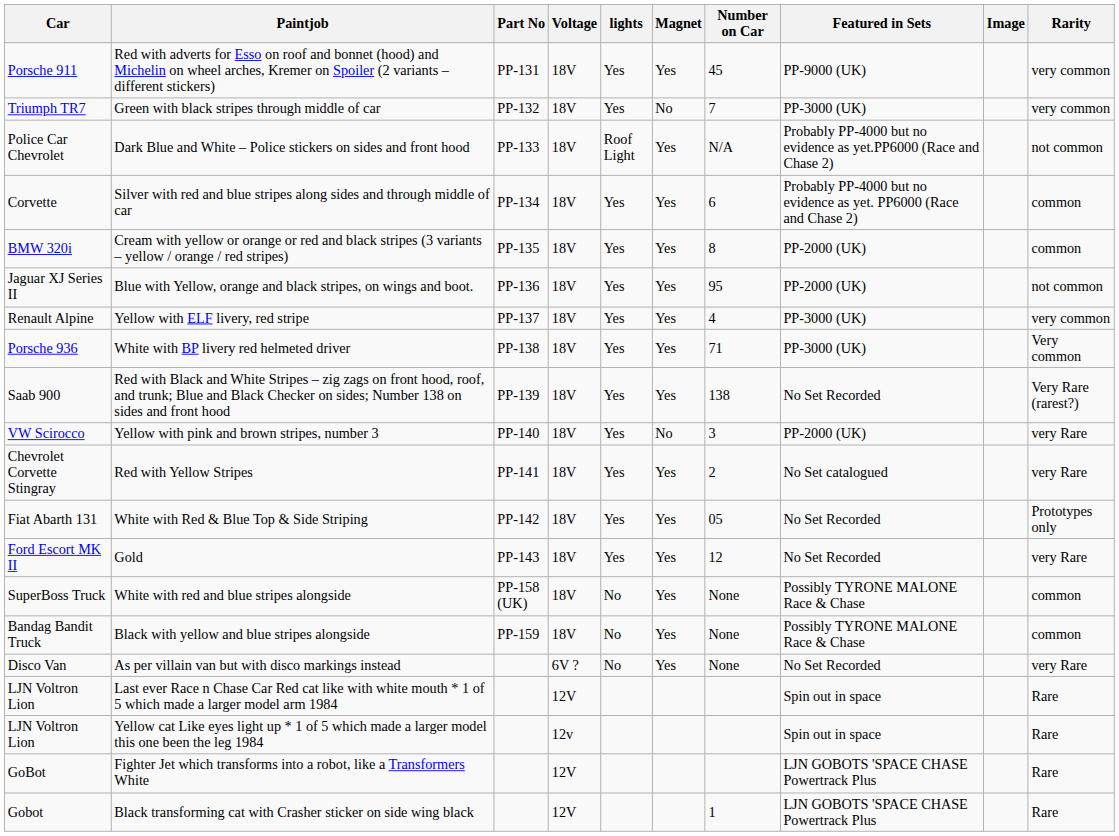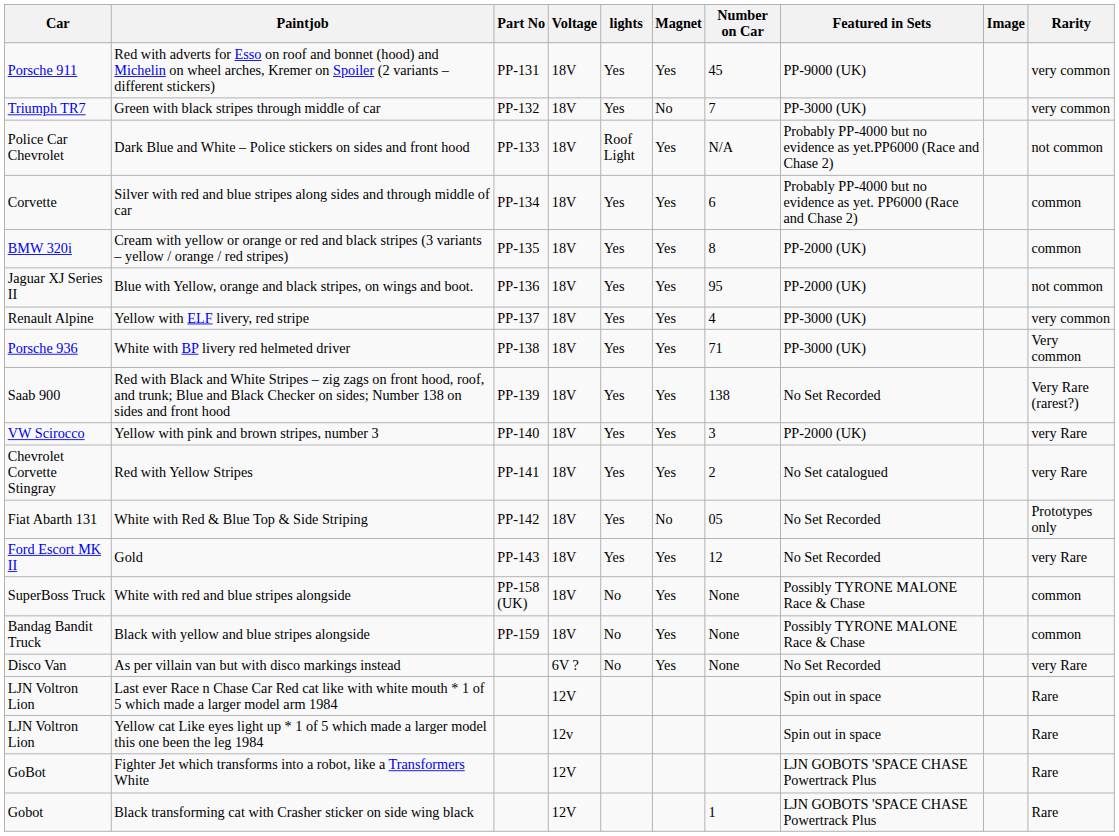 <table class="wikitable">
 <tr>
 <th>Car</th>
 <th>Paintjob</th>
 <th>Part No</th>
 <th>Voltage</th>
 <th>lights</th>
 <th>Magnet</th>
 <th>Number on Car</th>
 <th>Featured in Sets</th>
 <th>Image</th>
 <th>Rarity</th>
 </tr>
 <tr>
 <td><a href='#'>Porsche 911</a></td>
 <td>Red with adverts for <a href='#'>Esso</a> on roof and bonnet (hood) and <a href='#'>Michelin</a> on wheel arches, Kremer on <a href='#'>Spoiler</a> (2 variants – different stickers)</td>
 <td>PP-131</td>
 <td>18V</td>
 <td>Yes</td>
 <td>Yes</td>
 <td>45</td>
 <td>PP-9000 (UK)</td>
 <td></td>
 <td>very common</td>
 </tr>
 <tr>
 <td><a href='#'>Triumph TR7</a></td>
 <td>Green with black stripes through middle of car</td>
 <td>PP-132</td>
 <td>18V</td>
 <td>Yes</td>
 <td>No</td>
 <td>7</td>
 <td>PP-3000 (UK)</td>
 <td></td>
 <td>very common</td>
 </tr>
 <tr>
 <td>Police Car Chevrolet</td>
 <td>Dark Blue and White – Police stickers on sides and front hood</td>
 <td>PP-133</td>
 <td>18V</td>
 <td>Roof Light</td>
 <td>Yes</td>
 <td>N/A</td>
 <td>Probably PP-4000 but no evidence as yet.PP6000 (Race and Chase 2)</td>
 <td></td>
 <td>not common</td>
 </tr>
 <tr>
 <td>Corvette</td>
 <td>Silver with red and blue stripes along sides and through middle of car</td>
 <td>PP-134</td>
 <td>18V</td>
 <td>Yes</td>
 <td>Yes</td>
 <td>6</td>
 <td>Probably PP-4000 but no evidence as yet. PP6000 (Race and Chase 2)</td>
 <td></td>
 <td>common</td>
 </tr>
 <tr>
 <td><a href='#'>BMW 320i</a></td>
 <td>Cream with yellow or orange or red and black stripes (3 variants – yellow / orange / red stripes)</td>
 <td>PP-135</td>
 <td>18V</td>
 <td>Yes</td>
 <td>Yes</td>
 <td>8</td>
 <td>PP-2000 (UK)</td>
 <td></td>
 <td>common</td>
 </tr>
 <tr>
 <td>Jaguar XJ Series II</td>
 <td>Blue with Yellow, orange and black stripes, on wings and boot.</td>
 <td>PP-136</td>
 <td>18V</td>
 <td>Yes</td>
 <td>Yes</td>
 <td>95</td>
 <td>PP-2000 (UK)</td>
 <td></td>
 <td>not common</td>
 </tr>
 <tr>
 <td>Renault Alpine</td>
 <td>Yellow with <a href='#'>ELF</a> livery, red stripe</td>
 <td>PP-137</td>
 <td>18V</td>
 <td>Yes</td>
 <td>Yes</td>
 <td>4</td>
 <td>PP-3000 (UK)</td>
 <td></td>
 <td>very common</td>
 </tr>
 <tr>
 <td><a href='#'>Porsche 936</a></td>
 <td>White with <a href='#'>BP</a> livery red helmeted driver</td>
 <td>PP-138</td>
 <td>18V</td>
 <td>Yes</td>
 <td>Yes</td>
 <td>71</td>
 <td>PP-3000 (UK)</td>
 <td></td>
 <td>Very common</td>
 </tr>
 <tr>
 <td>Saab 900</td>
 <td>Red with Black and White Stripes – zig zags on front hood, roof, and trunk; Blue and Black Checker on sides; Number 138 on sides and front hood</td>
 <td>PP-139</td>
 <td>18V</td>
 <td>Yes</td>
 <td>Yes</td>
 <td>138</td>
 <td>No Set Recorded</td>
 <td></td>
 <td>Very Rare (rarest?)</td>
 </tr>
 <tr>
 <td><a href='#'>VW Scirocco</a></td>
 <td>Yellow with pink and brown stripes, number 3</td>
 <td>PP-140</td>
 <td>18V</td>
 <td>Yes</td>
-<td>No</td>
+<td>Yes</td>
 <td>3</td>
 <td>PP-2000 (UK)</td>
 <td></td>
 <td>very Rare</td>
 </tr>
 <tr>
 <td>Chevrolet Corvette Stingray</td>
 <td>Red with Yellow Stripes</td>
 <td>PP-141</td>
 <td>18V</td>
 <td>Yes</td>
 <td>Yes</td>
 <td>2</td>
 <td>No Set catalogued</td>
 <td></td>
 <td>very Rare</td>
 </tr>
 <tr>
 <td>Fiat Abarth 131</td>
 <td>White with Red & Blue Top & Side Striping</td>
 <td>PP-142</td>
 <td>18V</td>
 <td>Yes</td>
-<td>Yes</td>
+<td>No</td>
 <td>05</td>
 <td>No Set Recorded</td>
 <td></td>
 <td>Prototypes only</td>
 </tr>
 <tr>
 <td><a href='#'>Ford Escort MK II</a></td>
 <td>Gold</td>
 <td>PP-143</td>
 <td>18V</td>
 <td>Yes</td>
 <td>Yes</td>
 <td>12</td>
 <td>No Set Recorded</td>
 <td></td>
 <td>very Rare</td>
 </tr>
 <tr>
 <td>SuperBoss Truck</td>
 <td>White with red and blue stripes alongside</td>
 <td>PP-158 (UK)</td>
 <td>18V</td>
 <td>No</td>
 <td>Yes</td>
 <td>None</td>
 <td>Possibly TYRONE MALONE Race & Chase</td>
 <td></td>
 <td>common</td>
 </tr>
 <tr>
 <td>Bandag Bandit Truck</td>
 <td>Black with yellow and blue stripes alongside</td>
 <td>PP-159</td>
 <td>18V</td>
 <td>No</td>
 <td>Yes</td>
 <td>None</td>
 <td>Possibly TYRONE MALONE Race & Chase</td>
 <td></td>
 <td>common</td>
 </tr>
 <tr>
 <td>Disco Van</td>
 <td>As per villain van but with disco markings instead</td>
 <td></td>
 <td>6V ?</td>
 <td>No</td>
 <td>Yes</td>
 <td>None</td>
 <td>No Set Recorded</td>
 <td></td>
 <td>very Rare</td>
 </tr>
 <tr>
 <td>LJN Voltron Lion</td>
 <td>Last ever Race n Chase Car Red cat like with white mouth * 1 of 5 which made a larger model arm 1984</td>
 <td></td>
 <td>12V</td>
 <td></td>
 <td></td>
 <td></td>
 <td>Spin out in space</td>
 <td></td>
 <td>Rare</td>
 </tr>
 <tr>
 <td>LJN Voltron Lion</td>
 <td>Yellow cat Like eyes light up * 1 of 5 which made a larger model this one been the leg 1984</td>
 <td></td>
 <td>12v</td>
 <td></td>
 <td></td>
 <td></td>
 <td>Spin out in space</td>
 <td></td>
 <td>Rare</td>
 </tr>
 <tr>
 <td>GoBot</td>
 <td>Fighter Jet which transforms into a robot, like a <a href='#'>Transformers</a> White</td>
 <td></td>
 <td>12V</td>
 <td></td>
 <td></td>
 <td></td>
 <td>LJN GOBOTS 'SPACE CHASE Powertrack Plus</td>
 <td></td>
 <td>Rare</td>
 </tr>
 <tr>
 <td>Gobot</td>
 <td>Black transforming cat with Crasher sticker on side wing black</td>
 <td></td>
 <td>12V</td>
 <td></td>
 <td></td>
 <td>1</td>
 <td>LJN GOBOTS 'SPACE CHASE Powertrack Plus</td>
 <td></td>
 <td>Rare</td>
 </tr>
 </table>
